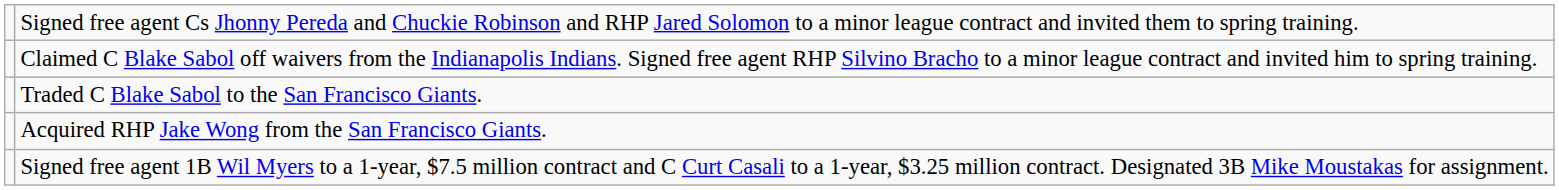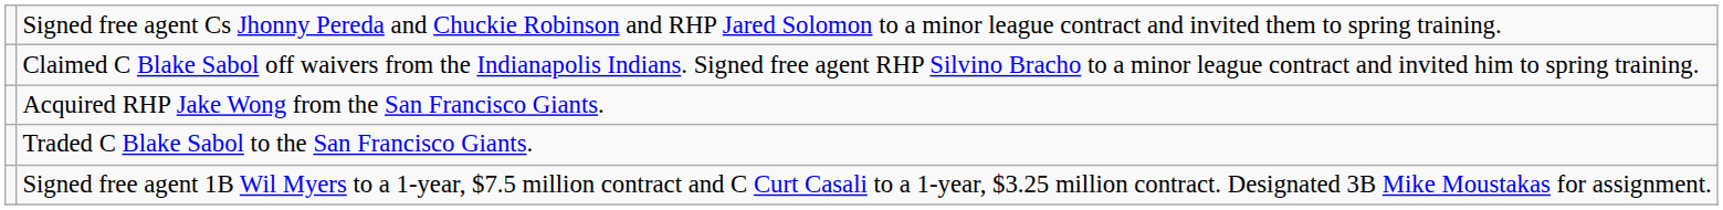 <table class="wikitable">
 <tr>
 <td></td>
 <td>Signed free agent Cs <a href='#'>Jhonny Pereda</a> and <a href='#'>Chuckie Robinson</a> and RHP <a href='#'>Jared Solomon</a> to a minor league contract and invited them to spring training.</td>
 </tr>
 <tr>
 <td></td>
 <td>Claimed C <a href='#'>Blake Sabol</a> off waivers from the <a href='#'>Indianapolis Indians</a>. Signed free agent RHP <a href='#'>Silvino Bracho</a> to a minor league contract and invited him to spring training.</td>
 </tr>
 <tr>
 <td></td>
-<td>Traded C <a href='#'>Blake Sabol</a> to the <a href='#'>San Francisco Giants</a>.</td>
+<td>Acquired RHP <a href='#'>Jake Wong</a> from the <a href='#'>San Francisco Giants</a>.</td>
 </tr>
 <tr>
 <td></td>
-<td>Acquired RHP <a href='#'>Jake Wong</a> from the <a href='#'>San Francisco Giants</a>.</td>
+<td>Traded C <a href='#'>Blake Sabol</a> to the <a href='#'>San Francisco Giants</a>.</td>
 </tr>
 <tr>
 <td></td>
 <td>Signed free agent 1B <a href='#'>Wil Myers</a> to a 1-year, $7.5 million contract and C <a href='#'>Curt Casali</a> to a 1-year, $3.25 million contract. Designated 3B <a href='#'>Mike Moustakas</a> for assignment.</td>
 </tr>
 </table>
